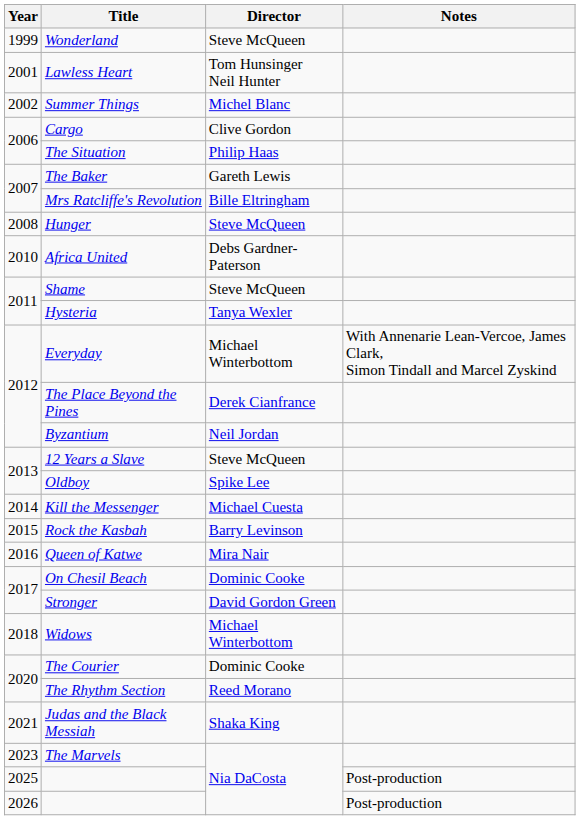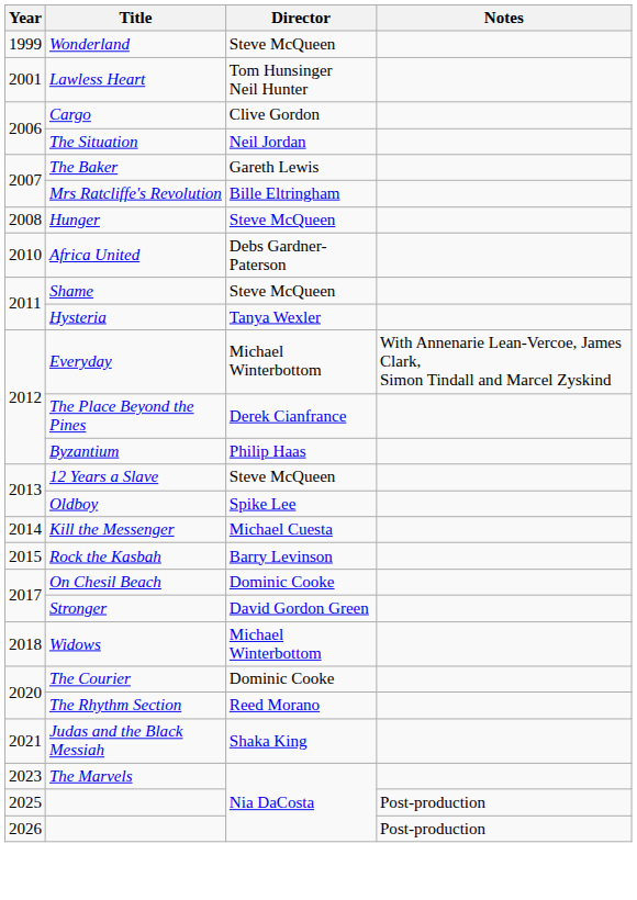 <table class="wikitable">
 <tr>
 <th>Year</th>
 <th>Title</th>
 <th>Director</th>
 <th>Notes</th>
 </tr>
 <tr>
 <td>1999</td>
 <td><em><a href='#'>Wonderland</a></em></td>
 <td>Steve McQueen</td>
 <td></td>
 </tr>
 <tr>
 <td>2001</td>
 <td><em><a href='#'>Lawless Heart</a></em></td>
 <td>Tom Hunsinger<br>Neil Hunter</td>
 <td></td>
 </tr>
 <tr>
-<td>2002</td>
-<td><em><a href='#'>Summer Things</a></em></td>
-<td><a href='#'>Michel Blanc</a></td>
-<td></td>
-</tr>
-<tr>
 <td rowspan=2>2006</td>
 <td><em><a href='#'>Cargo</a></em></td>
 <td>Clive Gordon</td>
 <td></td>
 </tr>
 <tr>
 <td><em><a href='#'>The Situation</a></em></td>
-<td><a href='#'>Philip Haas</a></td>
+<td><a href='#'>Neil Jordan</a></td>
 <td></td>
 </tr>
 <tr>
 <td rowspan=2>2007</td>
 <td><em><a href='#'>The Baker</a></em></td>
 <td>Gareth Lewis</td>
 <td></td>
 </tr>
 <tr>
 <td><em><a href='#'>Mrs Ratcliffe's Revolution</a></em></td>
 <td><a href='#'>Bille Eltringham</a></td>
 <td></td>
 </tr>
 <tr>
 <td>2008</td>
 <td><em><a href='#'>Hunger</a></em></td>
 <td><a href='#'>Steve McQueen</a></td>
 <td></td>
 </tr>
 <tr>
 <td>2010</td>
 <td><em><a href='#'>Africa United</a></em></td>
 <td>Debs Gardner-Paterson</td>
 <td></td>
 </tr>
 <tr>
 <td rowspan=2>2011</td>
 <td><em><a href='#'>Shame</a></em></td>
 <td>Steve McQueen</td>
 <td></td>
 </tr>
 <tr>
 <td><em><a href='#'>Hysteria</a></em></td>
 <td><a href='#'>Tanya Wexler</a></td>
 <td></td>
 </tr>
 <tr>
 <td rowspan=3>2012</td>
 <td><em><a href='#'>Everyday</a></em></td>
 <td>Michael Winterbottom</td>
 <td>With Annenarie Lean-Vercoe, James Clark,<br>Simon Tindall and Marcel Zyskind</td>
 </tr>
 <tr>
 <td><em><a href='#'>The Place Beyond the Pines</a></em></td>
 <td><a href='#'>Derek Cianfrance</a></td>
 <td></td>
 </tr>
 <tr>
 <td><em><a href='#'>Byzantium</a></em></td>
-<td><a href='#'>Neil Jordan</a></td>
+<td><a href='#'>Philip Haas</a></td>
 <td></td>
 </tr>
 <tr>
 <td rowspan=2>2013</td>
 <td><em><a href='#'>12 Years a Slave</a></em></td>
 <td>Steve McQueen</td>
 <td></td>
 </tr>
 <tr>
 <td><em><a href='#'>Oldboy</a></em></td>
 <td><a href='#'>Spike Lee</a></td>
 <td></td>
 </tr>
 <tr>
 <td>2014</td>
 <td><em><a href='#'>Kill the Messenger</a></em></td>
 <td><a href='#'>Michael Cuesta</a></td>
 <td></td>
 </tr>
 <tr>
 <td>2015</td>
 <td><em><a href='#'>Rock the Kasbah</a></em></td>
 <td><a href='#'>Barry Levinson</a></td>
-<td></td>
-</tr>
-<tr>
-<td>2016</td>
-<td><em><a href='#'>Queen of Katwe</a></em></td>
-<td><a href='#'>Mira Nair</a></td>
 <td></td>
 </tr>
 <tr>
 <td rowspan=2>2017</td>
 <td><em><a href='#'>On Chesil Beach</a></em></td>
 <td><a href='#'>Dominic Cooke</a></td>
 <td></td>
 </tr>
 <tr>
 <td><em><a href='#'>Stronger</a></em></td>
 <td><a href='#'>David Gordon Green</a></td>
 <td></td>
 </tr>
 <tr>
 <td>2018</td>
 <td><em><a href='#'>Widows</a></em></td>
 <td><a href='#'>Michael Winterbottom</a></td>
 <td></td>
 </tr>
 <tr>
 <td rowspan=2>2020</td>
 <td><em><a href='#'>The Courier</a></em></td>
 <td>Dominic Cooke</td>
 <td></td>
 </tr>
 <tr>
 <td><em><a href='#'>The Rhythm Section</a></em></td>
 <td><a href='#'>Reed Morano</a></td>
 <td></td>
 </tr>
 <tr>
 <td>2021</td>
 <td><em><a href='#'>Judas and the Black Messiah</a></em></td>
 <td><a href='#'>Shaka King</a></td>
 <td></td>
 </tr>
 <tr>
 <td>2023</td>
 <td><em><a href='#'>The Marvels</a></em></td>
 <td rowspan=3><a href='#'>Nia DaCosta</a></td>
 <td></td>
 </tr>
 <tr>
 <td>2025</td>
 <td></td>
 <td>Post-production</td>
 </tr>
 <tr>
 <td>2026</td>
 <td></td>
 <td>Post-production</td>
 </tr>
 </table>
